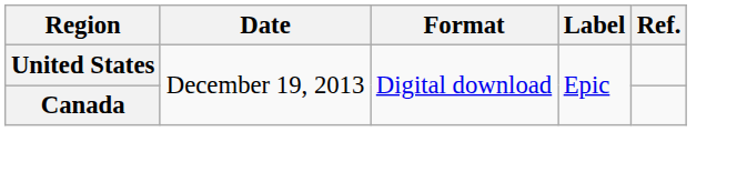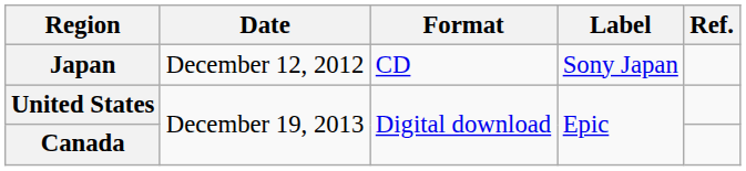 <table class="wikitable plainrowheaders">
 <tr>
 <th scope="col">Region</th>
 <th scope="col">Date</th>
 <th scope="col">Format</th>
 <th scope="col">Label</th>
 <th scope="col">Ref.</th>
+</tr>
+<tr>
+<th scope="row">Japan</th>
+<td>December 12, 2012</td>
+<td><a href='#'>CD</a></td>
+<td><a href='#'>Sony Japan</a></td>
+<td align="center"></td>
 </tr>
 <tr>
 <th scope="row">United States</th>
 <td rowspan="2">December 19, 2013</td>
 <td rowspan="2"><a href='#'>Digital download</a></td>
 <td rowspan="2"><a href='#'>Epic</a></td>
 <td align="center"></td>
 </tr>
 <tr>
 <th scope="row">Canada</th>
 <td align="center"></td>
 </tr>
 </table>
